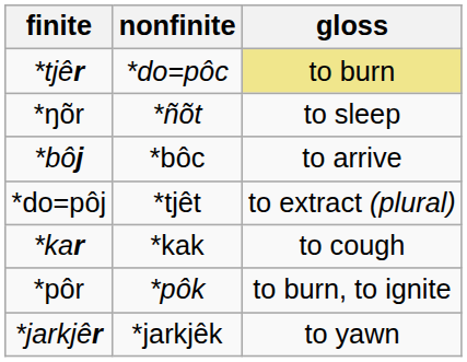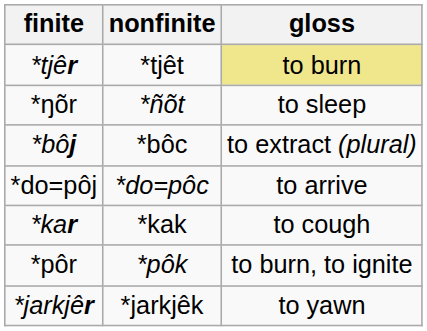 <table class="wikitable" style="text-align: center;">
 <tr>
 <th>finite</th>
 <th>nonfinite</th>
 <th>gloss</th>
 </tr>
 <tr>
 <td><em>*tjê<strong>r<strong><em></td>
-<td><em>*do=pôc</em></td>
+<td></em>*tjêt<em></td>
 <td style="background: khaki;">to burn</td>
 </tr>
 <tr>
 <td></em>*ŋõ</strong>r</em></strong></td>
 <td><em>*ñõt</em></td>
 <td>to sleep</td>
 </tr>
 <tr>
 <td><em>*bô<strong>j<strong><em></td>
 <td></em>*bôc<em></td>
-<td>to arrive</td>
+<td>to extract <em>(plural)</em></td>
 </tr>
 <tr>
 <td></em>*do=pô</strong>j</em></strong></td>
-<td></em>*tjêt<em></td>
-<td>to extract <em>(plural)</em></td>
+<td><em>*do=pôc</em></td>
+<td>to arrive</td>
 </tr>
 <tr>
 <td><em>*ka<strong>r<strong><em></td>
 <td></em>*kak<em></td>
 <td>to cough</td>
 </tr>
 <tr>
 <td></em>*pô</strong>r</em></strong></td>
 <td><em>*pôk</em></td>
 <td>to burn, to ignite</td>
 </tr>
 <tr>
 <td><em>*jarkjê<strong>r<strong><em></td>
 <td></em>*jarkjêk<em></td>
 <td>to yawn</td>
 </tr>
 </table>
